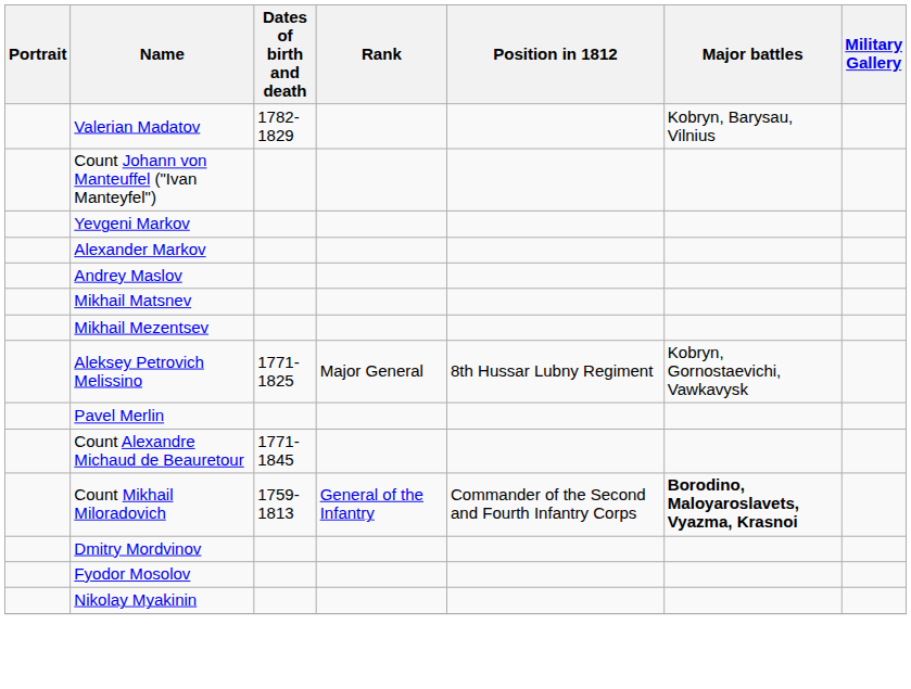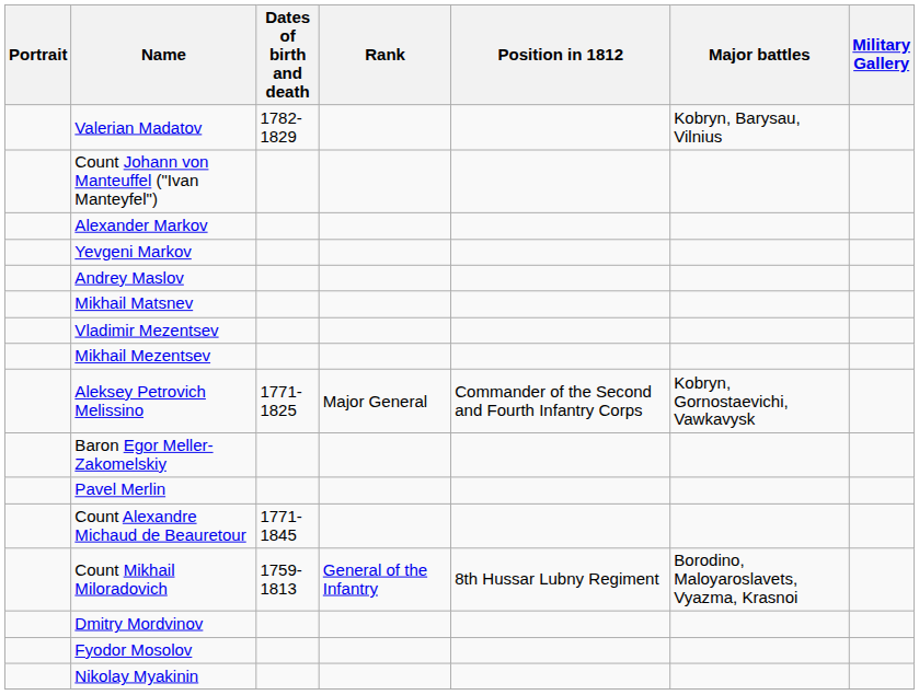 <table width=100% class="wikitable">
 <tr>
 <th width=7%>Portrait</th>
 <th width=21%>Name</th>
 <th width=7%>Dates of birth and death</th>
 <th width=15%>Rank</th>
 <th width=25%>Position in 1812</th>
 <th width=20%>Major battles</th>
 <th width=5%><a href='#'>Military Gallery</a></th>
 </tr>
 <tr>
 <td></td>
 <td><a href='#'>Valerian Madatov</a></td>
 <td>1782-1829</td>
 <td></td>
 <td></td>
 <td>Kobryn, Barysau, Vilnius</td>
 <td></td>
 </tr>
 <tr>
 <td></td>
 <td>Count <a href='#'>Johann von Manteuffel</a> ("Ivan Manteyfel")</td>
 <td></td>
 <td></td>
 <td></td>
 <td></td>
 <td></td>
 </tr>
 <tr>
 <td></td>
-<td><a href='#'>Yevgeni Markov</a></td>
+<td><a href='#'>Alexander Markov</a></td>
 <td></td>
 <td></td>
 <td></td>
 <td></td>
 <td></td>
 </tr>
 <tr>
 <td></td>
-<td><a href='#'>Alexander Markov</a></td>
+<td><a href='#'>Yevgeni Markov</a></td>
 <td></td>
 <td></td>
 <td></td>
 <td></td>
 <td></td>
 </tr>
 <tr>
 <td></td>
 <td><a href='#'>Andrey Maslov</a></td>
 <td></td>
 <td></td>
 <td></td>
 <td></td>
 <td></td>
 </tr>
 <tr>
 <td></td>
 <td><a href='#'>Mikhail Matsnev</a></td>
 <td></td>
 <td></td>
 <td></td>
 <td></td>
 <td></td>
 </tr>
 <tr>
 <td></td>
+<td><a href='#'>Vladimir Mezentsev</a></td>
+<td></td>
+<td></td>
+<td></td>
+<td></td>
+<td></td>
+</tr>
+<tr>
+<td></td>
 <td><a href='#'>Mikhail Mezentsev</a></td>
 <td></td>
 <td></td>
 <td></td>
 <td></td>
 <td></td>
 </tr>
 <tr>
 <td></td>
 <td><a href='#'>Aleksey Petrovich Melissino</a></td>
 <td>1771-1825</td>
 <td>Major General</td>
-<td>8th Hussar Lubny Regiment</td>
+<td>Commander of the Second and Fourth Infantry Corps</td>
 <td>Kobryn, Gornostaevichi, Vawkavysk</td>
+<td></td>
+</tr>
+<tr>
+<td></td>
+<td>Baron <a href='#'>Egor Meller-Zakomelskiy</a></td>
+<td></td>
+<td></td>
+<td></td>
+<td></td>
 <td></td>
 </tr>
 <tr>
 <td></td>
 <td><a href='#'>Pavel Merlin</a></td>
 <td></td>
 <td></td>
 <td></td>
 <td></td>
 <td></td>
 </tr>
 <tr>
 <td></td>
 <td>Count <a href='#'>Alexandre Michaud de Beauretour</a></td>
 <td>1771-1845</td>
 <td></td>
 <td></td>
 <td></td>
 <td></td>
 </tr>
 <tr>
 <td></td>
 <td>Count <a href='#'>Mikhail Miloradovich</a></td>
 <td>1759-1813</td>
 <td><a href='#'>General of the Infantry</a></td>
-<td>Commander of the Second and Fourth Infantry Corps</td>
-<td><strong>Borodino, Maloyaroslavets, Vyazma, Krasnoi</strong></td>
+<td>8th Hussar Lubny Regiment</td>
+<td>Borodino, Maloyaroslavets, Vyazma, Krasnoi</td>
 <td></td>
 </tr>
 <tr>
 <td></td>
 <td><a href='#'>Dmitry Mordvinov</a></td>
 <td></td>
 <td></td>
 <td></td>
 <td></td>
 <td></td>
 </tr>
 <tr>
 <td></td>
 <td><a href='#'>Fyodor Mosolov</a></td>
 <td></td>
 <td></td>
 <td></td>
 <td></td>
 <td></td>
 </tr>
 <tr>
 <td></td>
 <td><a href='#'>Nikolay Myakinin</a></td>
 <td></td>
 <td></td>
 <td></td>
 <td></td>
 <td></td>
 </tr>
 <tr>
 </tr>
 </table>
